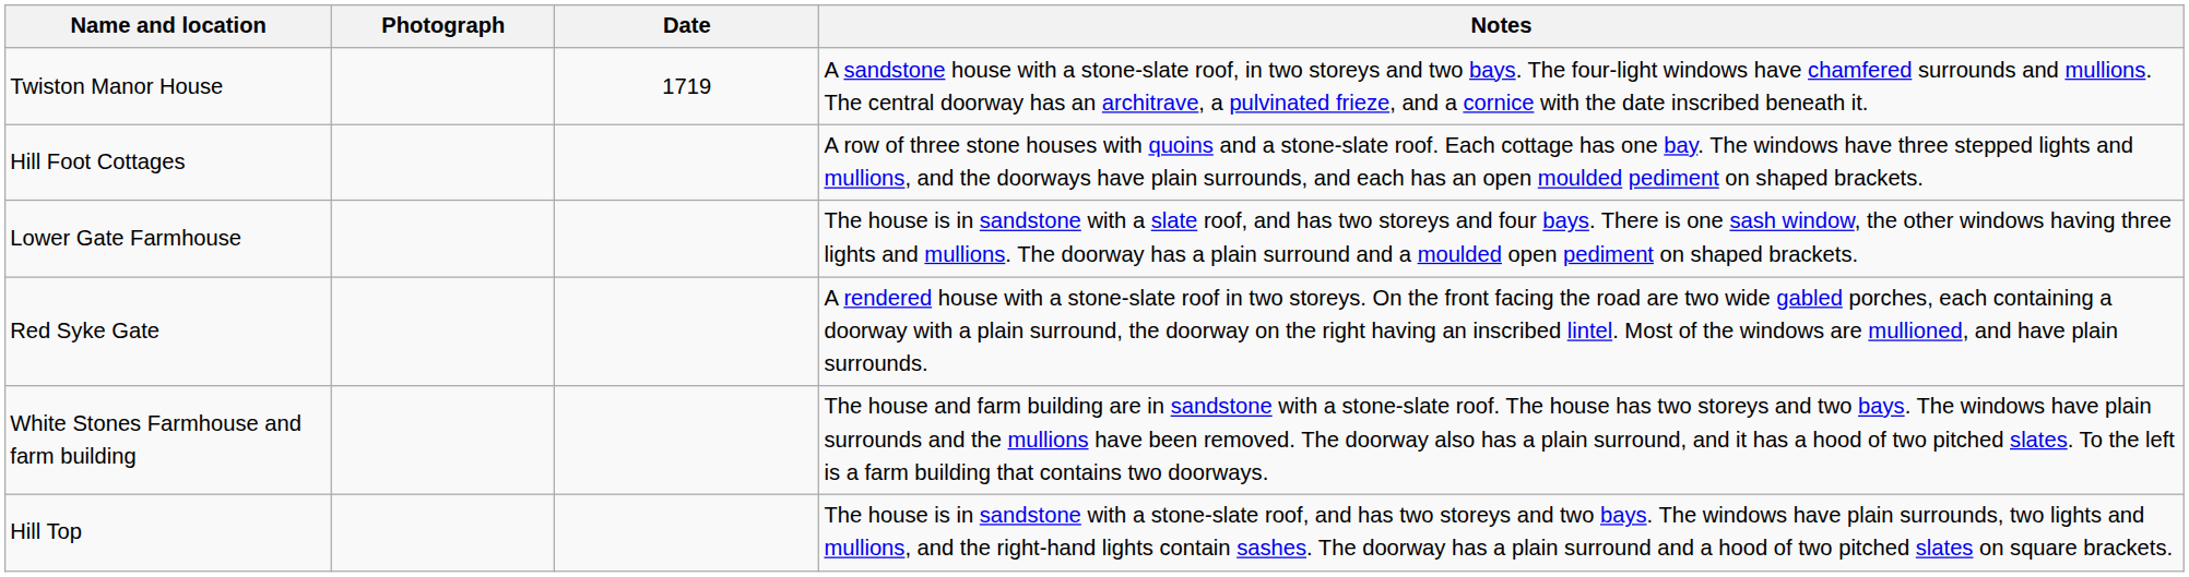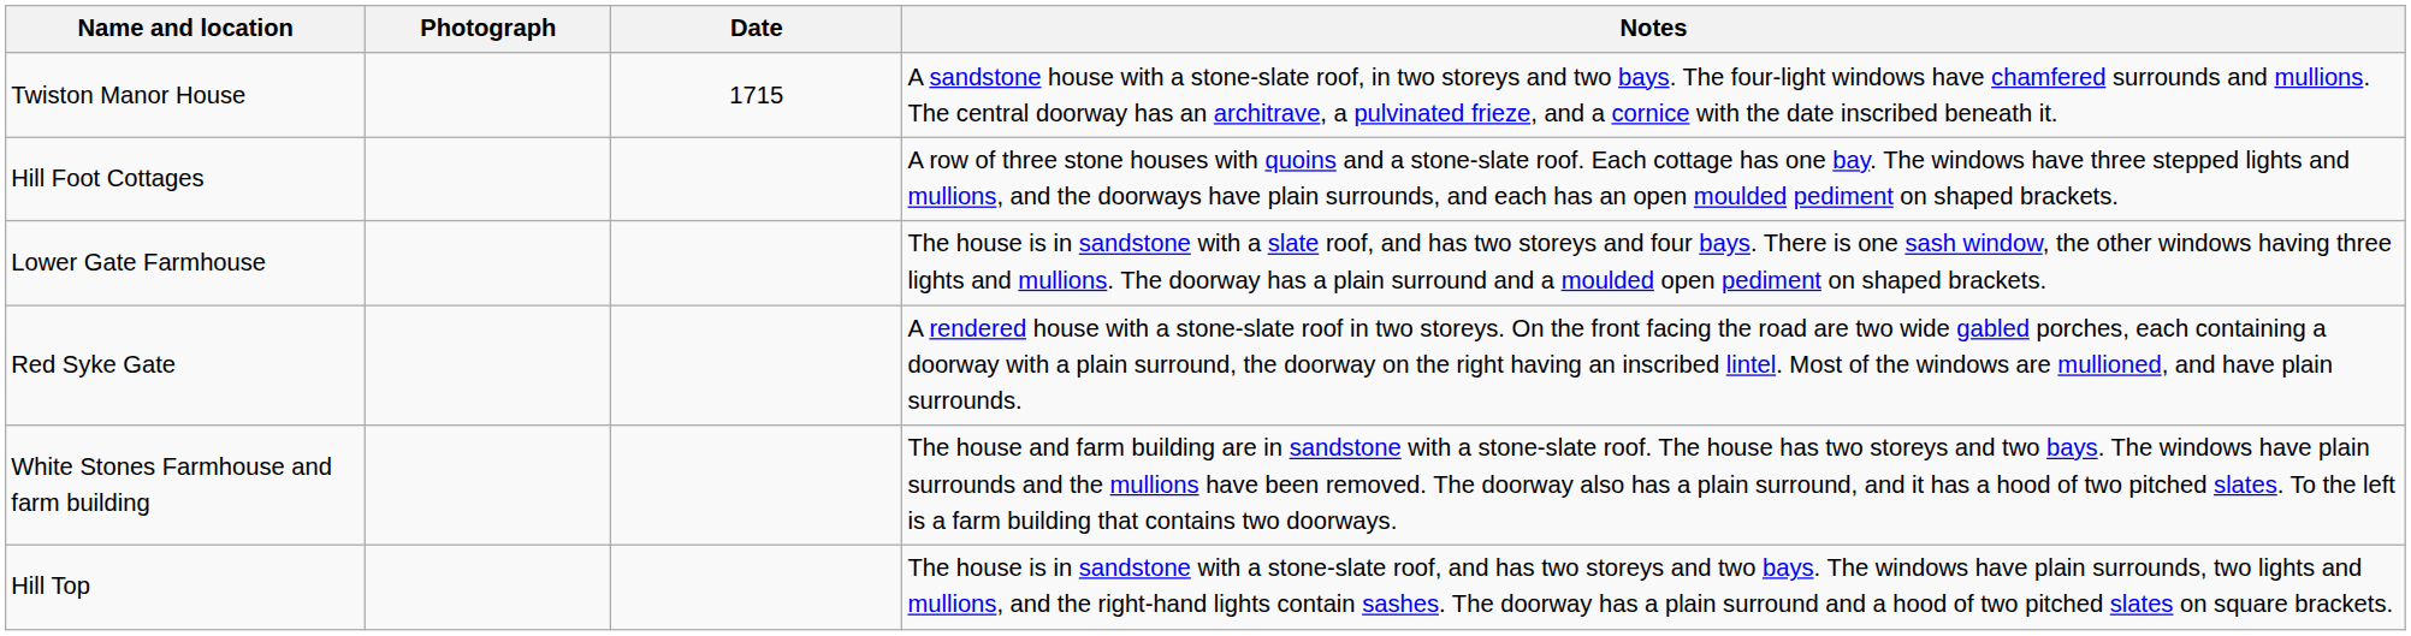 <table class="wikitable sortable plainrowheaders" style="width:100%;border:0px;text-align:left;line-height:150%;">
 <tr>
 <th scope="col"  style="width:150px">Name and location</th>
 <th scope="col"  style="width:100px" class="unsortable">Photograph</th>
 <th scope="col"  style="width:120px">Date</th>
 <th scope="col"  style="width:650px" class="unsortable">Notes</th>
 </tr>
 <tr>
 <td>Twiston Manor House<br><small></small></td>
 <td></td>
-<td align="center">1719</td>
+<td align="center">1715</td>
 <td>A <a href='#'>sandstone</a> house with a stone-slate roof, in two storeys and two <a href='#'>bays</a>.  The four-light windows have <a href='#'>chamfered</a> surrounds and <a href='#'>mullions</a>.  The central doorway has an <a href='#'>architrave</a>, a <a href='#'>pulvinated frieze</a>, and a <a href='#'>cornice</a> with the date inscribed beneath it.</td>
 </tr>
 <tr>
 <td>Hill Foot Cottages<br><small></small></td>
 <td></td>
 <td align="center"></td>
 <td>A row of three stone houses with <a href='#'>quoins</a> and  a stone-slate roof.  Each cottage has one <a href='#'>bay</a>.  The windows have three stepped lights and <a href='#'>mullions</a>, and the doorways have plain surrounds, and each has an open <a href='#'>moulded</a> <a href='#'>pediment</a> on shaped brackets.</td>
 </tr>
 <tr>
 <td>Lower Gate Farmhouse<br><small></small></td>
 <td></td>
 <td align="center"></td>
 <td>The house is in <a href='#'>sandstone</a> with a <a href='#'>slate</a> roof, and has two storeys and four <a href='#'>bays</a>.  There is one <a href='#'>sash window</a>, the other windows having three lights and <a href='#'>mullions</a>.  The doorway has a plain surround and a <a href='#'>moulded</a> open <a href='#'>pediment</a> on shaped brackets.</td>
 </tr>
 <tr>
 <td>Red Syke Gate<br><small></small></td>
 <td></td>
 <td align="center"></td>
 <td>A <a href='#'>rendered</a> house with a stone-slate roof in two storeys.  On the front facing the road are two wide <a href='#'>gabled</a> porches, each containing a doorway with a plain surround, the doorway on the right having an inscribed <a href='#'>lintel</a>.  Most of the windows are <a href='#'>mullioned</a>, and have plain surrounds.</td>
 </tr>
 <tr>
 <td>White Stones Farmhouse and farm building<br><small></small></td>
 <td></td>
 <td align="center"></td>
 <td>The house and farm building are in <a href='#'>sandstone</a> with a stone-slate roof.  The house has two storeys and two <a href='#'>bays</a>.  The windows have plain surrounds and the <a href='#'>mullions</a> have been removed.  The doorway also has a plain surround, and it has a hood of two pitched <a href='#'>slates</a>.  To the left is a farm building that contains two doorways.</td>
 </tr>
 <tr>
 <td>Hill Top<br><small></small></td>
 <td></td>
 <td align="center"></td>
 <td>The house is in <a href='#'>sandstone</a> with a stone-slate roof, and has two storeys and two <a href='#'>bays</a>.  The windows have plain surrounds, two lights and <a href='#'>mullions</a>, and the right-hand lights contain <a href='#'>sashes</a>.  The doorway has a plain surround and a hood of two pitched <a href='#'>slates</a> on square brackets.</td>
 </tr>
 <tr>
 </tr>
 </table>
